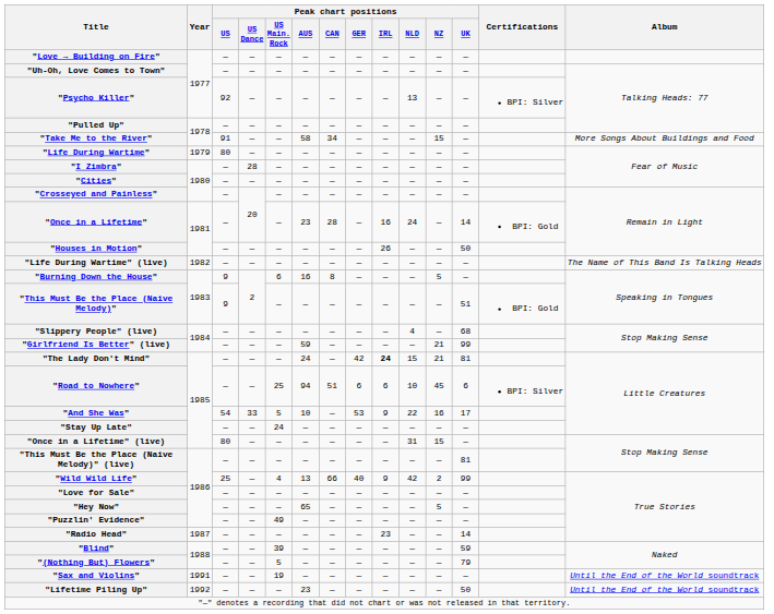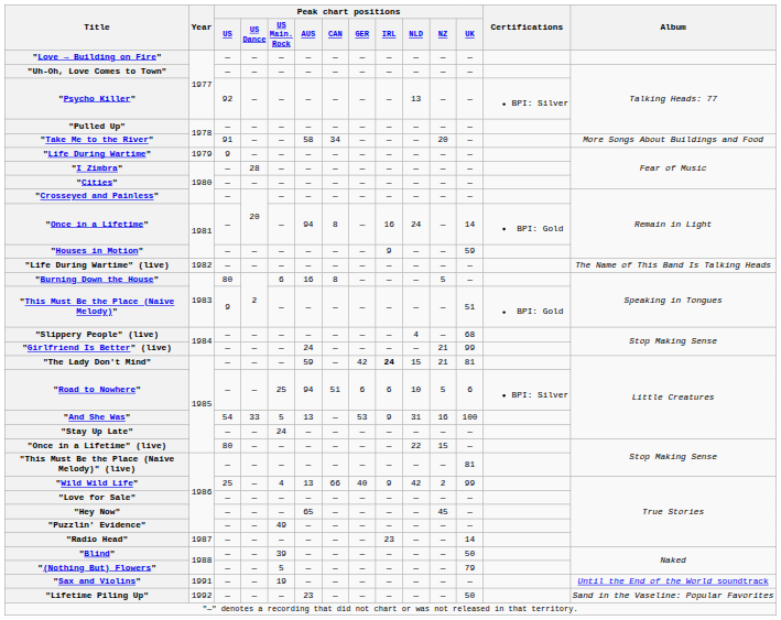 <table class="wikitable plainrowheaders" style="text-align:center;" border="1">
 <tr>
 <th scope="col" rowspan="2" style="width:21em;">Title</th>
 <th scope="col" rowspan="2">Year</th>
 <th scope="col" colspan="10">Peak chart positions</th>
 <th scope="col" rowspan="2">Certifications</th>
 <th scope="col" rowspan="2">Album</th>
 </tr>
 <tr>
 <th scope="col" style="width:3em;font-size:90%;"><a href='#'>US</a><br></th>
 <th scope="col" style="width:3em;font-size:90%;"><a href='#'>US<br>Dance</a><br></th>
 <th scope="col" style="width:3em;font-size:90%;"><a href='#'>US<br>Main. Rock</a><br></th>
 <th scope="col" style="width:3em;font-size:90%;"><a href='#'>AUS</a><br></th>
 <th scope="col" style="width:3em;font-size:90%;"><a href='#'>CAN</a><br></th>
 <th scope="col" style="width:3em;font-size:90%;"><a href='#'>GER</a><br></th>
 <th scope="col" style="width:3em;font-size:90%;"><a href='#'>IRL</a><br></th>
 <th scope="col" style="width:3em;font-size:90%;"><a href='#'>NLD</a><br></th>
 <th scope="col" style="width:3em;font-size:90%;"><a href='#'>NZ</a><br></th>
 <th scope="col" style="width:3em;font-size:90%;"><a href='#'>UK</a><br></th>
 </tr>
 <tr>
 <th scope="row">"<a href='#'>Love → Building on Fire</a>"</th>
 <td rowspan="3">1977</td>
 <td>—</td>
 <td>—</td>
 <td>—</td>
 <td>—</td>
 <td>—</td>
 <td>—</td>
 <td>—</td>
 <td>—</td>
 <td>—</td>
 <td>—</td>
 <td></td>
 <td></td>
 </tr>
 <tr>
 <th scope="row">"Uh-Oh, Love Comes to Town"</th>
 <td>—</td>
 <td>—</td>
 <td>—</td>
 <td>—</td>
 <td>—</td>
 <td>—</td>
 <td>—</td>
 <td>—</td>
 <td>—</td>
 <td>—</td>
 <td></td>
 <td rowspan="3"><em>Talking Heads: 77</em></td>
 </tr>
 <tr>
 <th scope="row">"<a href='#'>Psycho Killer</a>"</th>
 <td>92</td>
 <td>—</td>
 <td>—</td>
 <td>—</td>
 <td>—</td>
 <td>—</td>
 <td>—</td>
 <td>13</td>
 <td>—</td>
 <td>—</td>
 <td><br><ul><li>BPI: Silver</li></ul></td>
 </tr>
 <tr>
 <th scope="row">"Pulled Up"</th>
 <td rowspan="2">1978</td>
 <td>—</td>
 <td>—</td>
 <td>—</td>
 <td>—</td>
 <td>—</td>
 <td>—</td>
 <td>—</td>
 <td>—</td>
 <td>—</td>
 <td>—</td>
 <td></td>
 </tr>
 <tr>
 <th scope="row">"<a href='#'>Take Me to the River</a>"</th>
 <td>91</td>
 <td>—</td>
 <td>—</td>
 <td>58</td>
 <td>34</td>
 <td>—</td>
 <td>—</td>
 <td>—</td>
-<td>15</td>
+<td>20</td>
 <td>—</td>
 <td></td>
 <td><em>More Songs About Buildings and Food</em></td>
 </tr>
 <tr>
 <th scope="row">"<a href='#'>Life During Wartime</a>"</th>
 <td>1979</td>
-<td>80</td>
+<td>9</td>
 <td>—</td>
 <td>—</td>
 <td>—</td>
 <td>—</td>
 <td>—</td>
 <td>—</td>
 <td>—</td>
 <td>—</td>
 <td>—</td>
 <td></td>
 <td rowspan="3"><em>Fear of Music</em></td>
 </tr>
 <tr>
 <th scope="row">"<a href='#'>I Zimbra</a>"</th>
 <td rowspan="3">1980</td>
 <td>—</td>
 <td>28</td>
 <td>—</td>
 <td>—</td>
 <td>—</td>
 <td>—</td>
 <td>—</td>
 <td>—</td>
 <td>—</td>
 <td>—</td>
 <td></td>
 </tr>
 <tr>
 <th scope="row">"<a href='#'>Cities</a>"</th>
 <td>—</td>
 <td>—</td>
 <td>—</td>
 <td>—</td>
 <td>—</td>
 <td>—</td>
 <td>—</td>
 <td>—</td>
 <td>—</td>
 <td>—</td>
 <td></td>
 </tr>
 <tr>
 <th scope="row">"<a href='#'>Crosseyed and Painless</a>"</th>
 <td>—</td>
 <td rowspan="2">20</td>
 <td>—</td>
 <td>—</td>
 <td>—</td>
 <td>—</td>
 <td>—</td>
 <td>—</td>
 <td>—</td>
 <td>—</td>
 <td></td>
 <td rowspan="3"><em>Remain in Light</em></td>
 </tr>
 <tr>
 <th scope="row">"<a href='#'>Once in a Lifetime</a>"</th>
 <td rowspan="2">1981</td>
 <td>—</td>
 <td>—</td>
-<td>23</td>
-<td>28</td>
+<td>94</td>
+<td>8</td>
 <td>—</td>
 <td>16</td>
 <td>24</td>
 <td>—</td>
 <td>14</td>
 <td><br><ul><li>BPI: Gold</li></ul></td>
 </tr>
 <tr>
 <th scope="row">"<a href='#'>Houses in Motion</a>"</th>
 <td>—</td>
 <td>—</td>
 <td>—</td>
 <td>—</td>
 <td>—</td>
 <td>—</td>
-<td>26</td>
+<td>9</td>
 <td>—</td>
 <td>—</td>
-<td>50</td>
+<td>59</td>
 <td></td>
 </tr>
 <tr>
 <th scope="row">"Life During Wartime" (live)</th>
 <td>1982</td>
 <td>—</td>
 <td>—</td>
 <td>—</td>
 <td>—</td>
 <td>—</td>
 <td>—</td>
 <td>—</td>
 <td>—</td>
 <td>—</td>
 <td>—</td>
 <td></td>
 <td><em>The Name of This Band Is Talking Heads</em></td>
 </tr>
 <tr>
 <th scope="row">"<a href='#'>Burning Down the House</a>"</th>
 <td rowspan="2">1983</td>
-<td>9</td>
+<td>80</td>
 <td rowspan="2">2</td>
 <td>6</td>
 <td>16</td>
 <td>8</td>
 <td>—</td>
 <td>—</td>
 <td>—</td>
 <td>5</td>
 <td>—</td>
 <td></td>
 <td rowspan="2"><em>Speaking in Tongues</em></td>
 </tr>
 <tr>
 <th scope="row">"<a href='#'>This Must Be the Place (Naive Melody)</a>"</th>
 <td>9</td>
 <td>—</td>
 <td>—</td>
 <td>—</td>
 <td>—</td>
 <td>—</td>
 <td>—</td>
 <td>—</td>
 <td>51</td>
 <td><br><ul><li>BPI: Gold</li></ul></td>
 </tr>
 <tr>
 <th scope="row">"Slippery People" (live)</th>
 <td rowspan="2">1984</td>
 <td>—</td>
 <td>—</td>
 <td>—</td>
 <td>—</td>
 <td>—</td>
 <td>—</td>
 <td>—</td>
 <td>4</td>
 <td>—</td>
 <td>68</td>
 <td></td>
 <td rowspan="2"><em>Stop Making Sense</em></td>
 </tr>
 <tr>
 <th scope="row">"<a href='#'>Girlfriend Is Better</a>" (live)</th>
 <td>—</td>
 <td>—</td>
 <td>—</td>
-<td>59</td>
+<td>24</td>
 <td>—</td>
 <td>—</td>
 <td>—</td>
 <td>—</td>
 <td>21</td>
 <td>99</td>
 <td></td>
 </tr>
 <tr>
 <th scope="row">"The Lady Don't Mind"</th>
 <td rowspan="5">1985</td>
 <td>—</td>
 <td>—</td>
 <td>—</td>
-<td>24</td>
+<td>59</td>
 <td>—</td>
 <td>42</td>
 <td><strong>24</strong></td>
 <td>15</td>
 <td>21</td>
 <td>81</td>
 <td></td>
 <td rowspan="4"><em>Little Creatures</em></td>
 </tr>
 <tr>
 <th scope="row">"<a href='#'>Road to Nowhere</a>"</th>
 <td>—</td>
 <td>—</td>
 <td>25</td>
 <td>94</td>
 <td>51</td>
 <td>6</td>
 <td>6</td>
 <td>10</td>
-<td>45</td>
+<td>5</td>
 <td>6</td>
 <td><br><ul><li>BPI: Silver</li></ul></td>
 </tr>
 <tr>
 <th scope="row">"<a href='#'>And She Was</a>"</th>
 <td>54</td>
 <td>33</td>
 <td>5</td>
-<td>10</td>
+<td>13</td>
 <td>—</td>
 <td>53</td>
 <td>9</td>
-<td>22</td>
+<td>31</td>
 <td>16</td>
-<td>17</td>
+<td>100</td>
 <td></td>
 </tr>
 <tr>
 <th scope="row">"Stay Up Late"</th>
 <td>—</td>
 <td>—</td>
 <td>24</td>
 <td>—</td>
 <td>—</td>
 <td>—</td>
 <td>—</td>
 <td>—</td>
 <td>—</td>
 <td>—</td>
 <td></td>
 </tr>
 <tr>
 <th scope="row">"Once in a Lifetime" (live)</th>
 <td>80</td>
 <td>—</td>
 <td>—</td>
 <td>—</td>
 <td>—</td>
 <td>—</td>
 <td>—</td>
-<td>31</td>
+<td>22</td>
 <td>15</td>
 <td>—</td>
 <td></td>
 <td rowspan="2"><em>Stop Making Sense</em></td>
 </tr>
 <tr>
 <th scope="row">"This Must Be the Place (Naive Melody)" (live)</th>
 <td rowspan="5">1986</td>
 <td>—</td>
 <td>—</td>
 <td>—</td>
 <td>—</td>
 <td>—</td>
 <td>—</td>
 <td>—</td>
 <td>—</td>
 <td>—</td>
 <td>81</td>
 <td></td>
 </tr>
 <tr>
 <th scope="row">"<a href='#'>Wild Wild Life</a>"</th>
 <td>25</td>
 <td>—</td>
 <td>4</td>
 <td>13</td>
 <td>66</td>
 <td>40</td>
 <td>9</td>
 <td>42</td>
 <td>2</td>
 <td>99</td>
 <td></td>
 <td rowspan="5"><em>True Stories</em></td>
 </tr>
 <tr>
 <th scope="row">"Love for Sale"</th>
 <td>—</td>
 <td>—</td>
 <td>—</td>
 <td>—</td>
 <td>—</td>
 <td>—</td>
 <td>—</td>
 <td>—</td>
 <td>—</td>
 <td>—</td>
 <td></td>
 </tr>
 <tr>
 <th scope="row">"Hey Now"</th>
 <td>—</td>
 <td>—</td>
 <td>—</td>
 <td>65</td>
 <td>—</td>
 <td>—</td>
 <td>—</td>
 <td>—</td>
-<td>5</td>
+<td>45</td>
 <td>—</td>
 <td></td>
 </tr>
 <tr>
 <th scope="row">"Puzzlin' Evidence"</th>
 <td>—</td>
 <td>—</td>
 <td>49</td>
 <td>—</td>
 <td>—</td>
 <td>—</td>
 <td>—</td>
 <td>—</td>
 <td>—</td>
 <td>—</td>
 <td></td>
 </tr>
 <tr>
 <th scope="row">"Radio Head"</th>
 <td>1987</td>
 <td>—</td>
 <td>—</td>
 <td>—</td>
 <td>—</td>
 <td>—</td>
 <td>—</td>
 <td>23</td>
 <td>—</td>
 <td>—</td>
 <td>14</td>
 <td></td>
 </tr>
 <tr>
 <th scope="row">"<a href='#'>Blind</a>"</th>
 <td rowspan="2">1988</td>
 <td>—</td>
 <td>—</td>
 <td>39</td>
 <td>—</td>
 <td>—</td>
 <td>—</td>
 <td>—</td>
 <td>—</td>
 <td>—</td>
-<td>59</td>
+<td>50</td>
 <td></td>
 <td rowspan="2"><em>Naked</em></td>
 </tr>
 <tr>
 <th scope="row">"<a href='#'>(Nothing But) Flowers</a>"</th>
 <td>—</td>
 <td>—</td>
 <td>5</td>
 <td>—</td>
 <td>—</td>
 <td>—</td>
 <td>—</td>
 <td>—</td>
 <td>—</td>
 <td>79</td>
 <td></td>
 </tr>
 <tr>
 <th scope="row">"<a href='#'>Sax and Violins</a>"</th>
 <td>1991</td>
 <td>—</td>
 <td>—</td>
 <td>19</td>
 <td>—</td>
 <td>—</td>
 <td>—</td>
 <td>—</td>
 <td>—</td>
 <td>—</td>
 <td>—</td>
 <td></td>
 <td><a href='#'><em>Until the End of the World</em> soundtrack</a></td>
 </tr>
 <tr>
 <th scope="row">"Lifetime Piling Up"</th>
 <td>1992</td>
 <td>—</td>
 <td>—</td>
 <td>—</td>
 <td>23</td>
 <td>—</td>
 <td>—</td>
 <td>—</td>
 <td>—</td>
 <td>—</td>
 <td>50</td>
 <td></td>
-<td><a href='#'><em>Until the End of the World</em> soundtrack</a></td>
+<td><em>Sand in the Vaseline: Popular Favorites</em></td>
 </tr>
 <tr>
 <td colspan="14" style="font-size:90%">"—" denotes a recording that did not chart or was not released in that territory.</td>
 </tr>
 </table>
